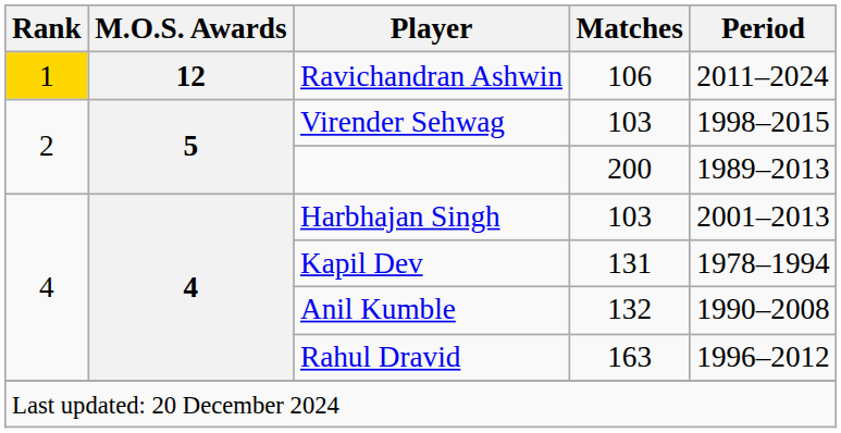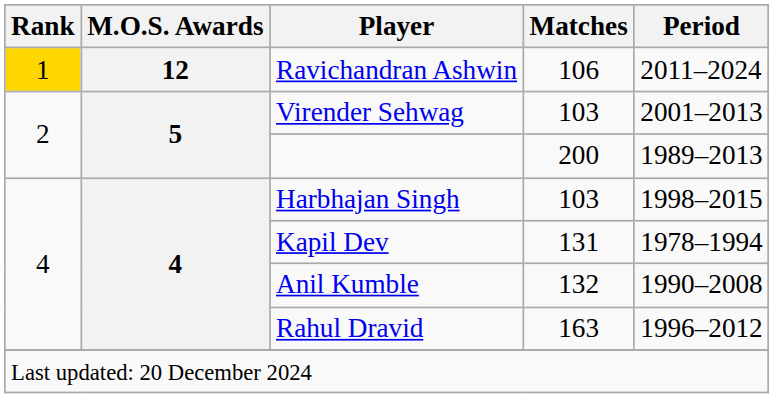 <table class="wikitable sortable">
 <tr>
 <th scope=col>Rank</th>
 <th scope=col>M.O.S. Awards</th>
 <th scope=col>Player</th>
 <th scope=col>Matches</th>
 <th scope=col>Period</th>
 </tr>
 <tr>
 <td align=center style="background: gold;">1</td>
 <th scope=row style=text-align:center;>12</th>
 <td><a href='#'>Ravichandran Ashwin</a></td>
 <td align=center>106</td>
 <td>2011–2024</td>
 </tr>
 <tr>
 <td align=center rowspan=2>2</td>
 <th scope=row style=text-align:center; rowspan=2>5</th>
 <td><a href='#'>Virender Sehwag</a></td>
 <td align=center>103</td>
-<td>1998–2015</td>
+<td>2001–2013</td>
 </tr>
 <tr>
 <td></td>
 <td align=center>200</td>
 <td>1989–2013</td>
 </tr>
 <tr>
 <td align=center rowspan=4>4</td>
 <th scope=row style=text-align:center; rowspan=4>4</th>
 <td><a href='#'>Harbhajan Singh</a></td>
 <td align=center>103</td>
-<td>2001–2013</td>
+<td>1998–2015</td>
 </tr>
 <tr>
 <td><a href='#'>Kapil Dev</a></td>
 <td align=center>131</td>
 <td>1978–1994</td>
 </tr>
 <tr>
 <td><a href='#'>Anil Kumble</a></td>
 <td align=center>132</td>
 <td>1990–2008</td>
 </tr>
 <tr>
 <td><a href='#'>Rahul Dravid</a></td>
 <td align=center>163</td>
 <td>1996–2012</td>
 </tr>
 <tr>
 </tr>
 <tr class=sortbottom>
 <td colspan=5><small>Last updated: 20 December 2024</small></td>
 </tr>
 </table>
